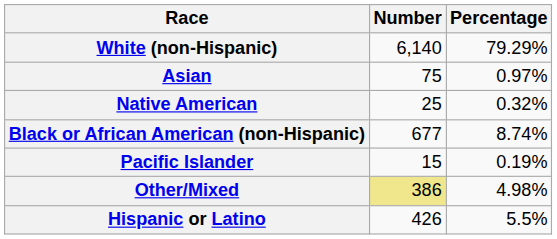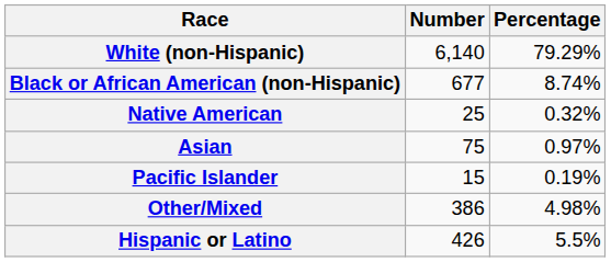 <table class="wikitable" style="text-align:right">
 <tr>
 <th scope="col">Race</th>
 <th scope="col">Number</th>
 <th scope="col">Percentage</th>
 </tr>
 <tr>
 <th scope="row"><a href='#'>White</a> (non-Hispanic)</th>
 <td>6,140</td>
 <td>79.29%</td>
 </tr>
 <tr>
-<th scope="row"><a href='#'>Asian</a></th>
-<td>75</td>
-<td>0.97%</td>
+<th scope="row"><a href='#'>Black or African American</a> (non-Hispanic)</th>
+<td>677</td>
+<td>8.74%</td>
 </tr>
 <tr>
 <th scope="row"><a href='#'>Native American</a></th>
 <td>25</td>
 <td>0.32%</td>
 </tr>
 <tr>
-<th scope="row"><a href='#'>Black or African American</a> (non-Hispanic)</th>
-<td>677</td>
-<td>8.74%</td>
+<th scope="row"><a href='#'>Asian</a></th>
+<td>75</td>
+<td>0.97%</td>
 </tr>
 <tr>
 <th scope="row"><a href='#'>Pacific Islander</a></th>
 <td>15</td>
 <td>0.19%</td>
 </tr>
 <tr>
 <th scope="row"><a href='#'>Other/Mixed</a></th>
-<td style="background: khaki;">386</td>
+<td>386</td>
 <td>4.98%</td>
 </tr>
 <tr>
 <th scope="row"><a href='#'>Hispanic</a> or <a href='#'>Latino</a></th>
 <td>426</td>
 <td>5.5%</td>
 </tr>
 </table>
